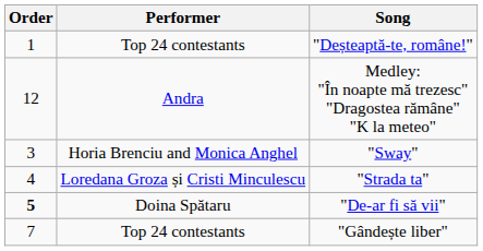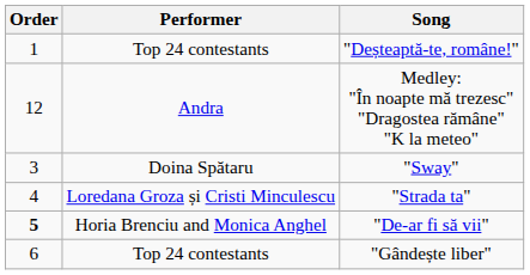 <table class="wikitable" style="text-align:center">
 <tr>
 <th>Order</th>
 <th>Performer</th>
 <th>Song</th>
 </tr>
 <tr>
 <td>1</td>
 <td>Top 24 contestants</td>
 <td>"<a href='#'>Deșteaptă-te, române!</a>"</td>
 </tr>
 <tr>
 <td>12</td>
 <td><a href='#'>Andra</a></td>
 <td>Medley:<br>"În noapte mă trezesc"<br>"Dragostea rămâne"<br>"K la meteo"</td>
 </tr>
 <tr>
 <td>3</td>
-<td>Horia Brenciu and <a href='#'>Monica Anghel</a></td>
+<td>Doina Spătaru</td>
 <td>"<a href='#'>Sway</a>"</td>
 </tr>
 <tr>
 <td>4</td>
 <td><a href='#'>Loredana Groza</a> și <a href='#'>Cristi Minculescu</a></td>
 <td>"<a href='#'>Strada ta</a>"</td>
 </tr>
 <tr>
 <td><strong>5</strong></td>
-<td>Doina Spătaru</td>
+<td>Horia Brenciu and <a href='#'>Monica Anghel</a></td>
 <td>"<a href='#'>De-ar fi să vii</a>"</td>
 </tr>
 <tr>
-<td>7</td>
+<td>6</td>
 <td>Top 24 contestants</td>
 <td>"Gândește liber"</td>
 </tr>
 </table>
